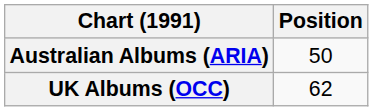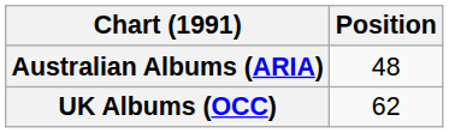 <table class="wikitable plainrowheaders" style="text-align:center">
 <tr>
 <th scope="col">Chart (1991)</th>
 <th scope="col">Position</th>
 </tr>
 <tr>
 <th scope="row">Australian Albums (<a href='#'>ARIA</a>)</th>
-<td>50</td>
+<td>48</td>
 </tr>
 <tr>
 <th scope="row">UK Albums (<a href='#'>OCC</a>)</th>
 <td>62</td>
 </tr>
 </table>
